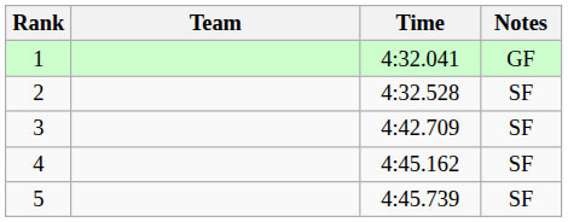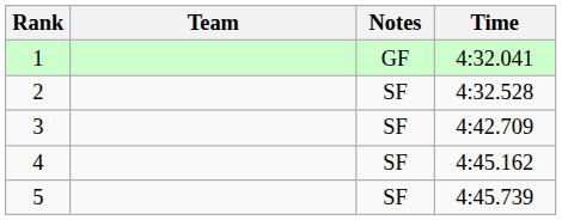 <table class=wikitable style="text-align:center">
 <tr>
 <th width=40>Rank</th>
 <th width=200>Team</th>
+<th width=50>Notes</th>
 <th width=80>Time</th>
-<th width=50>Notes</th>
 </tr>
 <tr bgcolor="#ccffcc">
 <td>1</td>
 <td align=left></td>
+<td>GF</td>
 <td>4:32.041</td>
-<td>GF</td>
 </tr>
 <tr>
 <td>2</td>
 <td align=left></td>
+<td>SF</td>
 <td>4:32.528</td>
-<td>SF</td>
 </tr>
 <tr>
 <td>3</td>
 <td align=left></td>
+<td>SF</td>
 <td>4:42.709</td>
-<td>SF</td>
 </tr>
 <tr>
 <td>4</td>
 <td align=left></td>
+<td>SF</td>
 <td>4:45.162</td>
-<td>SF</td>
 </tr>
 <tr>
 <td>5</td>
 <td align=left></td>
+<td>SF</td>
 <td>4:45.739</td>
-<td>SF</td>
 </tr>
 </table>
